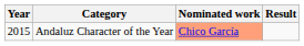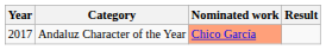 <table class="wikitable">
 <tr>
 <th><strong>Year</strong></th>
 <th><strong>Category</strong></th>
 <th><strong>Nominated work</strong></th>
 <th><strong>Result</strong></th>
 </tr>
 <tr>
-<td>2015</td>
+<td>2017</td>
 <td>Andaluz Character of the Year</td>
 <td style="background: lightsalmon;"><a href='#'>Chico García</a></td>
 <td></td>
 </tr>
 </table>
